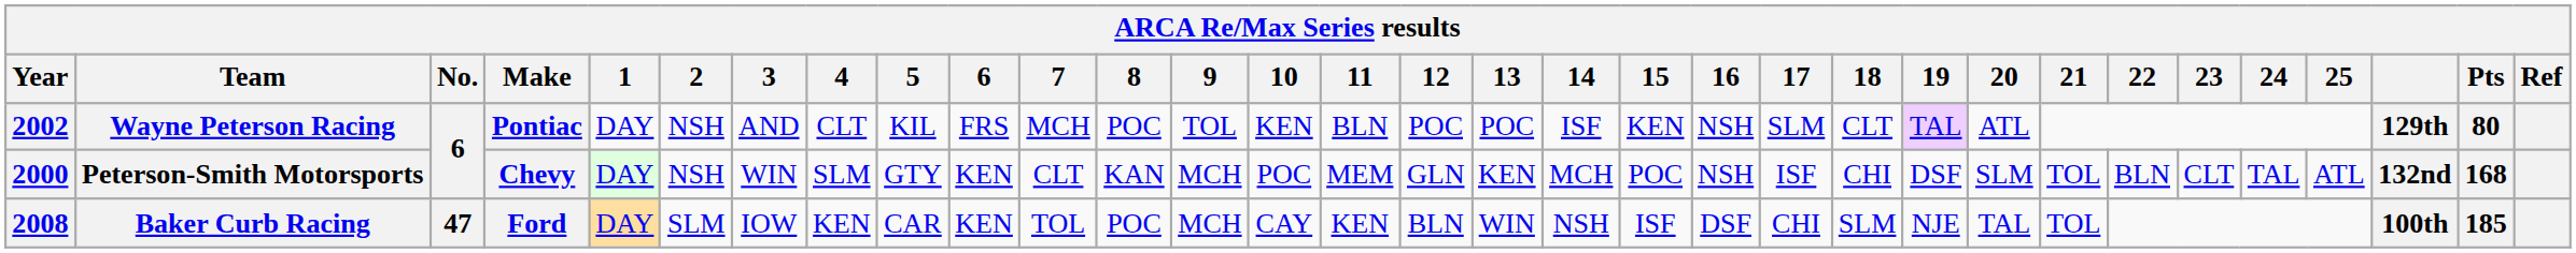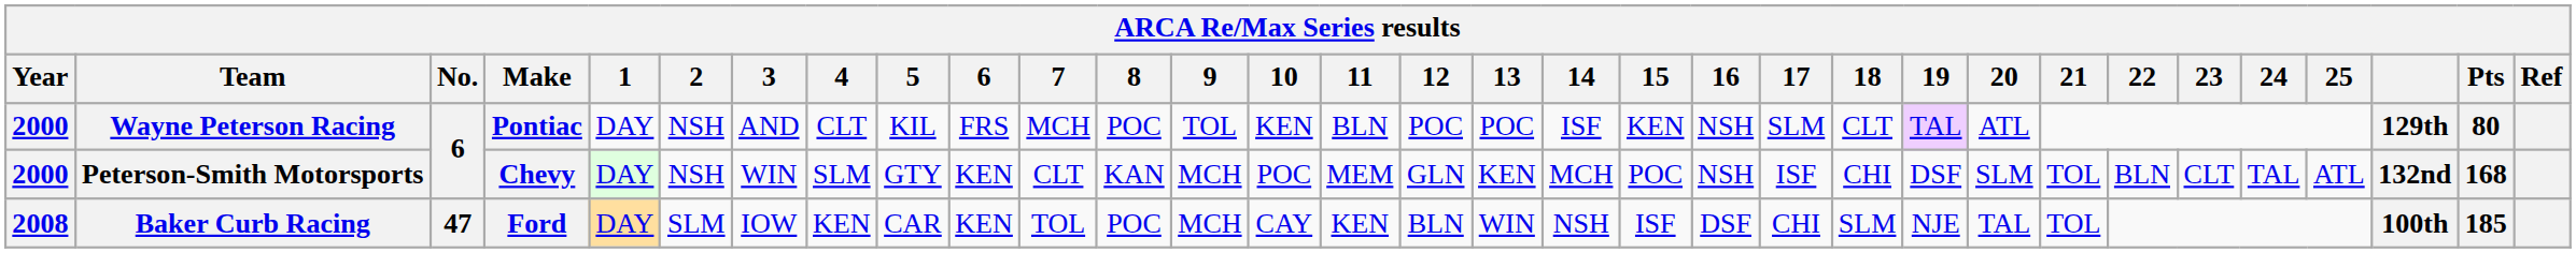 <table class="wikitable" style="text-align:center; font-size:75%">
 <tr>
 <th colspan=45><a href='#'>ARCA Re/Max Series</a> results</th>
 </tr>
 <tr>
 <th>Year</th>
 <th>Team</th>
 <th>No.</th>
 <th>Make</th>
 <th>1</th>
 <th>2</th>
 <th>3</th>
 <th>4</th>
 <th>5</th>
 <th>6</th>
 <th>7</th>
 <th>8</th>
 <th>9</th>
 <th>10</th>
 <th>11</th>
 <th>12</th>
 <th>13</th>
 <th>14</th>
 <th>15</th>
 <th>16</th>
 <th>17</th>
 <th>18</th>
 <th>19</th>
 <th>20</th>
 <th>21</th>
 <th>22</th>
 <th>23</th>
 <th>24</th>
 <th>25</th>
 <th></th>
 <th>Pts</th>
 <th>Ref</th>
 </tr>
 <tr>
-<th><a href='#'>2002</a></th>
+<th><a href='#'>2000</a></th>
 <th><a href='#'>Wayne Peterson Racing</a></th>
 <th rowspan=2>6</th>
 <th><a href='#'>Pontiac</a></th>
 <td><a href='#'>DAY</a></td>
 <td><a href='#'>NSH</a></td>
 <td><a href='#'>AND</a></td>
 <td><a href='#'>CLT</a></td>
 <td><a href='#'>KIL</a></td>
 <td><a href='#'>FRS</a></td>
 <td><a href='#'>MCH</a></td>
 <td><a href='#'>POC</a></td>
 <td><a href='#'>TOL</a></td>
 <td><a href='#'>KEN</a></td>
 <td><a href='#'>BLN</a></td>
 <td><a href='#'>POC</a></td>
 <td><a href='#'>POC</a></td>
 <td><a href='#'>ISF</a></td>
 <td><a href='#'>KEN</a></td>
 <td><a href='#'>NSH</a></td>
 <td><a href='#'>SLM</a></td>
 <td><a href='#'>CLT</a></td>
 <td style="background:#EFCFFF;"><a href='#'>TAL</a><br></td>
 <td><a href='#'>ATL</a></td>
 <td colspan=5></td>
 <th>129th</th>
 <th>80</th>
 <th></th>
 </tr>
 <tr>
 <th><a href='#'>2000</a></th>
 <th>Peterson-Smith Motorsports</th>
 <th><a href='#'>Chevy</a></th>
 <td style="background:#DFFFDF;"><a href='#'>DAY</a><br></td>
 <td><a href='#'>NSH</a></td>
 <td><a href='#'>WIN</a></td>
 <td><a href='#'>SLM</a></td>
 <td><a href='#'>GTY</a></td>
 <td><a href='#'>KEN</a></td>
 <td><a href='#'>CLT</a></td>
 <td><a href='#'>KAN</a></td>
 <td><a href='#'>MCH</a></td>
 <td><a href='#'>POC</a></td>
 <td><a href='#'>MEM</a></td>
 <td><a href='#'>GLN</a></td>
 <td><a href='#'>KEN</a></td>
 <td><a href='#'>MCH</a></td>
 <td><a href='#'>POC</a></td>
 <td><a href='#'>NSH</a></td>
 <td><a href='#'>ISF</a></td>
 <td><a href='#'>CHI</a></td>
 <td><a href='#'>DSF</a></td>
 <td><a href='#'>SLM</a></td>
 <td><a href='#'>TOL</a></td>
 <td><a href='#'>BLN</a></td>
 <td><a href='#'>CLT</a></td>
 <td><a href='#'>TAL</a></td>
 <td><a href='#'>ATL</a></td>
 <th>132nd</th>
 <th>168</th>
 <th></th>
 </tr>
 <tr>
 <th><a href='#'>2008</a></th>
 <th><a href='#'>Baker Curb Racing</a></th>
 <th>47</th>
 <th><a href='#'>Ford</a></th>
 <td style="background:#FFDF9F;"><a href='#'>DAY</a><br></td>
 <td><a href='#'>SLM</a></td>
 <td><a href='#'>IOW</a></td>
 <td><a href='#'>KEN</a></td>
 <td><a href='#'>CAR</a></td>
 <td><a href='#'>KEN</a></td>
 <td><a href='#'>TOL</a></td>
 <td><a href='#'>POC</a></td>
 <td><a href='#'>MCH</a></td>
 <td><a href='#'>CAY</a></td>
 <td><a href='#'>KEN</a></td>
 <td><a href='#'>BLN</a></td>
 <td><a href='#'>WIN</a></td>
 <td><a href='#'>NSH</a></td>
 <td><a href='#'>ISF</a></td>
 <td><a href='#'>DSF</a></td>
 <td><a href='#'>CHI</a></td>
 <td><a href='#'>SLM</a></td>
 <td><a href='#'>NJE</a></td>
 <td><a href='#'>TAL</a></td>
 <td><a href='#'>TOL</a></td>
 <td colspan=4></td>
 <th>100th</th>
 <th>185</th>
 <th></th>
 </tr>
 </table>
